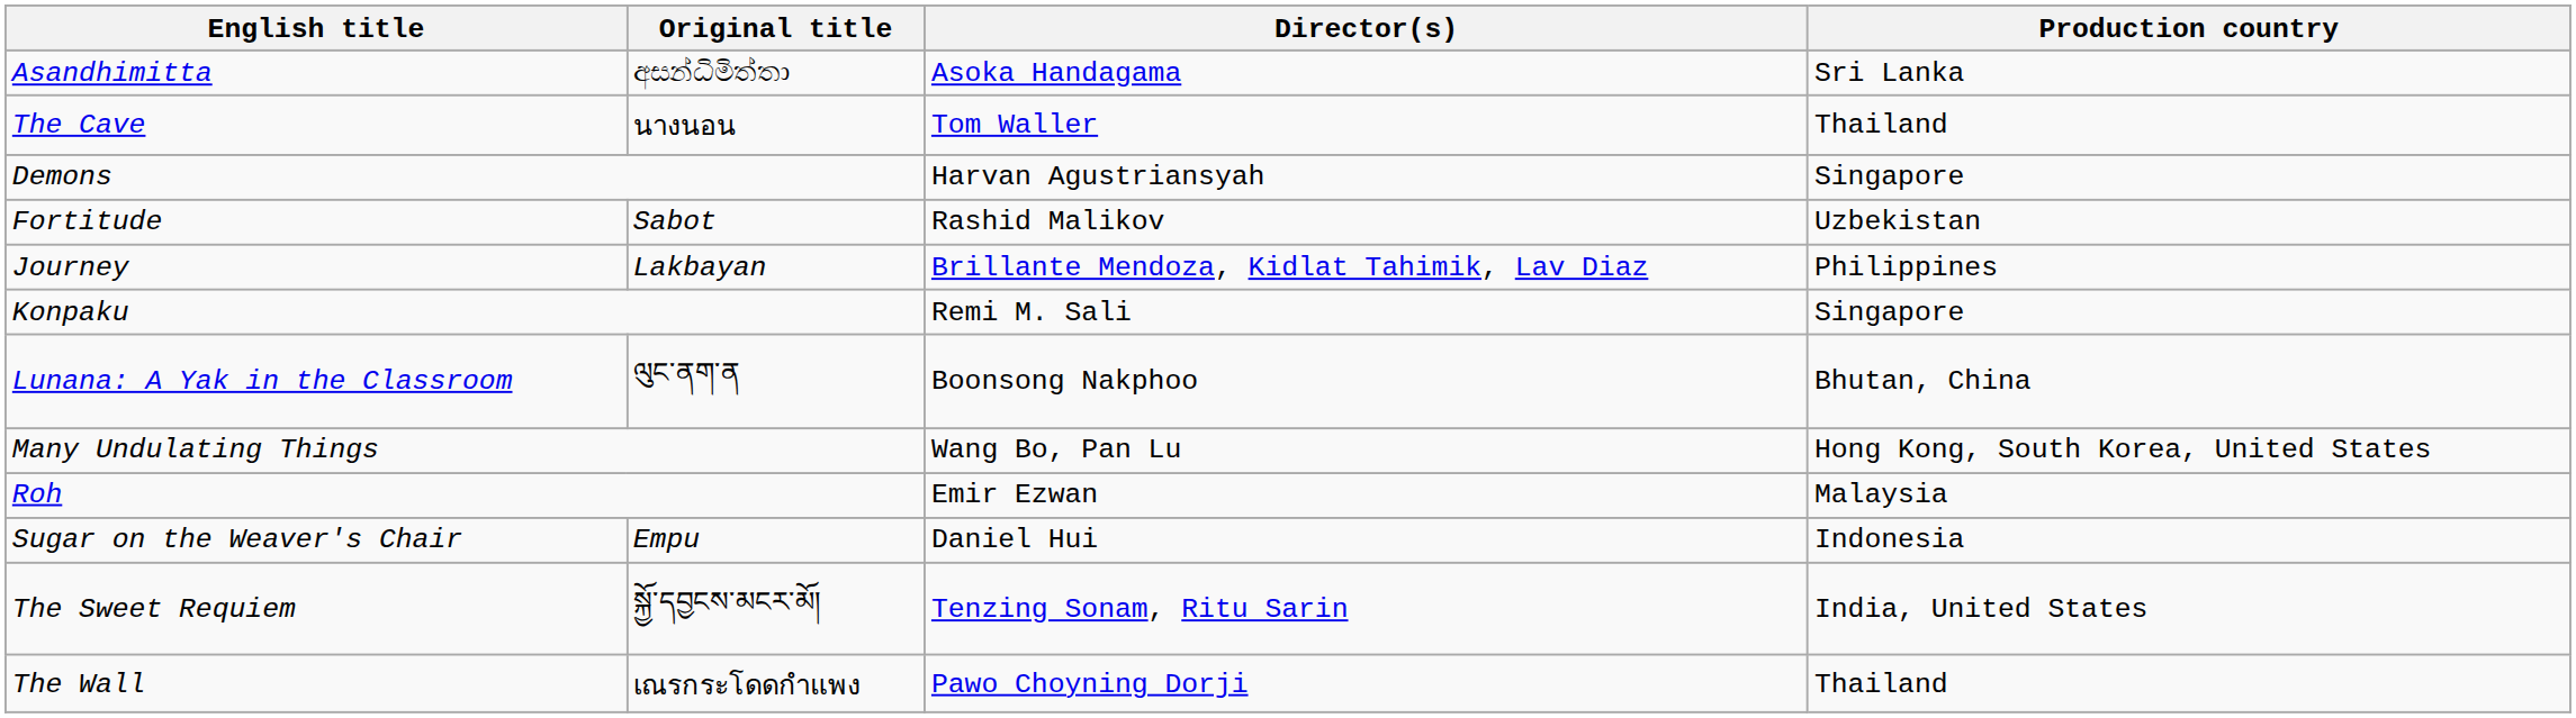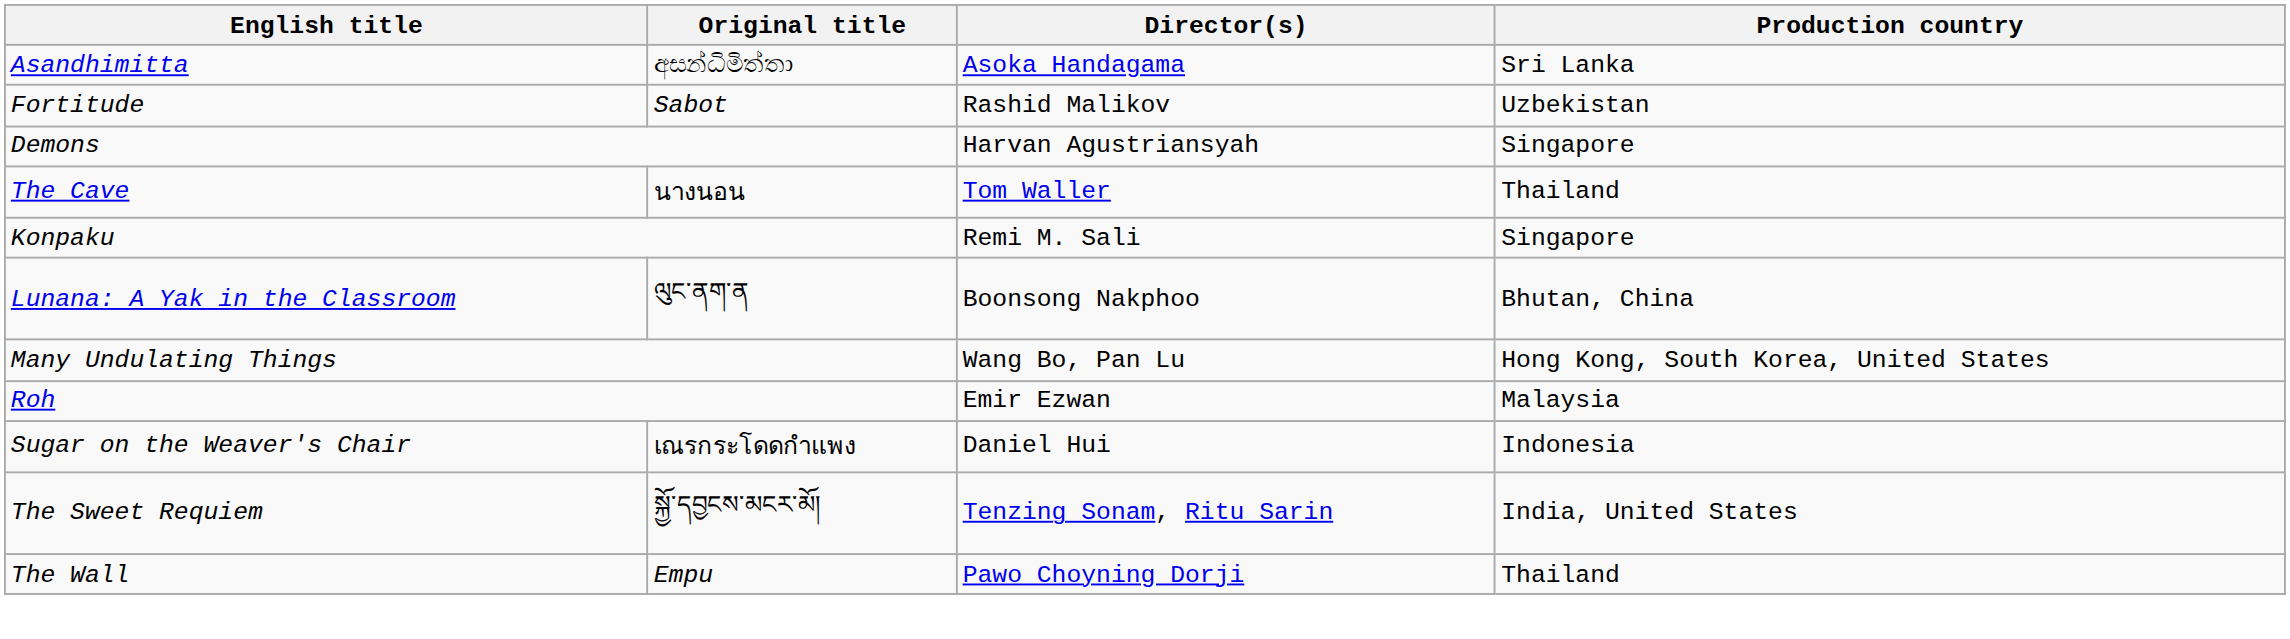 <table class="wikitable" style="width:95%; margin-bottom:2px">
 <tr>
 <th>English title</th>
 <th>Original title</th>
 <th>Director(s)</th>
 <th>Production country</th>
 </tr>
 <tr>
 <td><em><a href='#'>Asandhimitta</a></em></td>
 <td>අසන්ධිමිත්තා</td>
 <td><a href='#'>Asoka Handagama</a></td>
 <td>Sri Lanka</td>
 </tr>
 <tr>
-<td><em><a href='#'>The Cave</a></em></td>
-<td>นางนอน</td>
-<td><a href='#'>Tom Waller</a></td>
-<td>Thailand</td>
+<td><em>Fortitude</em></td>
+<td><em>Sabot</em></td>
+<td>Rashid Malikov</td>
+<td>Uzbekistan</td>
 </tr>
 <tr>
 <td colspan="2"><em>Demons</em></td>
 <td>Harvan Agustriansyah</td>
 <td>Singapore</td>
 </tr>
 <tr>
-<td><em>Fortitude</em></td>
-<td><em>Sabot</em></td>
-<td>Rashid Malikov</td>
-<td>Uzbekistan</td>
-</tr>
-<tr>
-<td><em>Journey</em></td>
-<td><em>Lakbayan</em></td>
-<td><a href='#'>Brillante Mendoza</a>, <a href='#'>Kidlat Tahimik</a>, <a href='#'>Lav Diaz</a></td>
-<td>Philippines</td>
+<td><em><a href='#'>The Cave</a></em></td>
+<td>นางนอน</td>
+<td><a href='#'>Tom Waller</a></td>
+<td>Thailand</td>
 </tr>
 <tr>
 <td colspan="2"><em>Konpaku</em></td>
 <td>Remi M. Sali</td>
 <td>Singapore</td>
 </tr>
 <tr>
 <td><em><a href='#'>Lunana: A Yak in the Classroom</a></em></td>
 <td>ལུང་ནག་ན</td>
 <td>Boonsong Nakphoo</td>
 <td>Bhutan, China</td>
 </tr>
 <tr>
 <td colspan="2"><em>Many Undulating Things</em></td>
 <td>Wang Bo, Pan Lu</td>
 <td>Hong Kong, South Korea, United States</td>
 </tr>
 <tr>
 <td colspan="2"><em><a href='#'>Roh</a></em></td>
 <td>Emir Ezwan</td>
 <td>Malaysia</td>
 </tr>
 <tr>
 <td><em>Sugar on the Weaver's Chair</em></td>
-<td><em>Empu</em></td>
+<td>เณรกระโดดกำแพง</td>
 <td>Daniel Hui</td>
 <td>Indonesia</td>
 </tr>
 <tr>
 <td><em>The Sweet Requiem</em></td>
 <td>སྐྱོ་དབྱངས་མངར་མོ།</td>
 <td><a href='#'>Tenzing Sonam</a>, <a href='#'>Ritu Sarin</a></td>
 <td>India, United States</td>
 </tr>
 <tr>
 <td><em>The Wall</em></td>
-<td>เณรกระโดดกำแพง</td>
+<td><em>Empu</em></td>
 <td><a href='#'>Pawo Choyning Dorji</a></td>
 <td>Thailand</td>
 </tr>
 </table>
